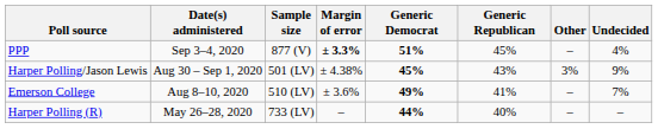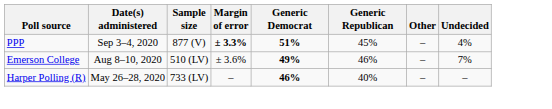 <table class="wikitable" style="font-size:90%;text-align:center;">
 <tr valign=bottom>
 <th>Poll source</th>
 <th>Date(s)<br>administered</th>
 <th>Sample<br>size</th>
 <th>Margin<br>of error</th>
 <th style="width:100px;">Generic<br>Democrat</th>
 <th style="width:100px;">Generic<br>Republican</th>
 <th>Other</th>
 <th>Undecided</th>
 </tr>
 <tr>
 <td style="text-align:left;"><a href='#'>PPP</a></td>
 <td>Sep 3–4, 2020</td>
 <td>877 (V)</td>
 <td><strong>± 3.3%</strong></td>
 <td><strong>51%</strong></td>
 <td>45%</td>
 <td>–</td>
 <td>4%</td>
 </tr>
 <tr>
-<td style="text-align:left;"><a href='#'>Harper Polling</a>/Jason Lewis</td>
-<td>Aug 30 – Sep 1, 2020</td>
-<td>501 (LV)</td>
-<td>± 4.38%</td>
-<td><strong>45%</strong></td>
-<td>43%</td>
-<td>3%</td>
-<td>9%</td>
-</tr>
-<tr>
 <td style="text-align:left;"><a href='#'>Emerson College</a></td>
 <td>Aug 8–10, 2020</td>
 <td>510 (LV)</td>
 <td>± 3.6%</td>
 <td><strong>49%</strong></td>
-<td>41%</td>
+<td>46%</td>
 <td>–</td>
 <td>7%</td>
 </tr>
 <tr>
 <td style="text-align:left;"><a href='#'>Harper Polling (R)</a></td>
 <td>May 26–28, 2020</td>
 <td>733 (LV)</td>
 <td>–</td>
-<td><strong>44%</strong></td>
+<td><strong>46%</strong></td>
 <td>40%</td>
 <td>–</td>
 <td>–</td>
 </tr>
 </table>
